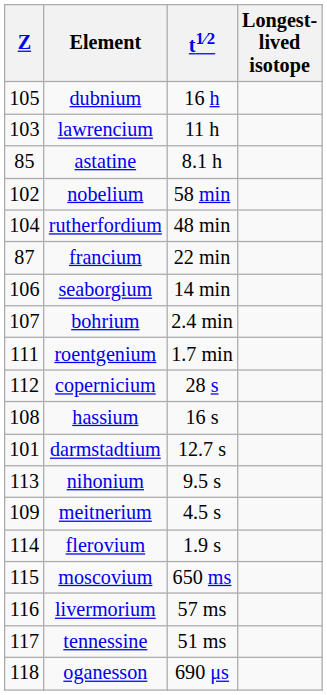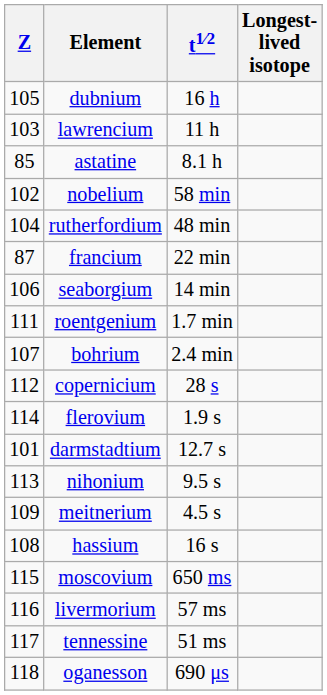 <table class="wikitable sortable" align="top" style="text-align:center">
 <tr>
 <th><a href='#'>Z</a><br></th>
 <th>Element<br></th>
 <th class="unsortable"><a href='#'>t<sup>1⁄2</sup></a></th>
 <th class="unsortable">Longest-<br>lived<br>isotope</th>
 </tr>
 <tr>
 <td>105</td>
 <td><a href='#'>dubnium</a></td>
 <td>16 <a href='#'>h</a></td>
 <td></td>
 </tr>
 <tr>
 <td>103</td>
 <td><a href='#'>lawrencium</a></td>
 <td>11 h</td>
 <td></td>
 </tr>
 <tr>
 <td>85</td>
 <td><a href='#'>astatine</a></td>
 <td>8.1 h</td>
 <td></td>
 </tr>
 <tr>
 <td>102</td>
 <td><a href='#'>nobelium</a></td>
 <td>58 <a href='#'>min</a></td>
 <td></td>
 </tr>
 <tr>
 <td>104</td>
 <td><a href='#'>rutherfordium</a></td>
 <td>48 min</td>
 <td></td>
 </tr>
 <tr>
 <td>87</td>
 <td><a href='#'>francium</a></td>
 <td>22 min</td>
 <td></td>
 </tr>
 <tr>
 <td>106</td>
 <td><a href='#'>seaborgium</a></td>
 <td>14 min</td>
 <td></td>
 </tr>
 <tr>
+<td>111</td>
+<td><a href='#'>roentgenium</a></td>
+<td>1.7 min</td>
+<td></td>
+</tr>
+<tr>
 <td>107</td>
 <td><a href='#'>bohrium</a></td>
 <td>2.4 min</td>
-<td></td>
-</tr>
-<tr>
-<td>111</td>
-<td><a href='#'>roentgenium</a></td>
-<td>1.7 min</td>
 <td></td>
 </tr>
 <tr>
 <td>112</td>
 <td><a href='#'>copernicium</a></td>
 <td>28 <a href='#'>s</a></td>
 <td></td>
 </tr>
 <tr>
-<td>108</td>
-<td><a href='#'>hassium</a></td>
-<td>16 s</td>
+<td>114</td>
+<td><a href='#'>flerovium</a></td>
+<td>1.9 s</td>
 <td></td>
 </tr>
 <tr>
 <td>101</td>
 <td><a href='#'>darmstadtium</a></td>
 <td>12.7 s</td>
 <td></td>
 </tr>
 <tr>
 <td>113</td>
 <td><a href='#'>nihonium</a></td>
 <td>9.5 s</td>
 <td></td>
 </tr>
 <tr>
 <td>109</td>
 <td><a href='#'>meitnerium</a></td>
 <td>4.5 s</td>
 <td></td>
 </tr>
 <tr>
-<td>114</td>
-<td><a href='#'>flerovium</a></td>
-<td>1.9 s</td>
+<td>108</td>
+<td><a href='#'>hassium</a></td>
+<td>16 s</td>
 <td></td>
 </tr>
 <tr>
 <td>115</td>
 <td><a href='#'>moscovium</a></td>
 <td>650 <a href='#'>ms</a></td>
 <td></td>
 </tr>
 <tr>
 <td>116</td>
 <td><a href='#'>livermorium</a></td>
 <td>57 ms</td>
 <td></td>
 </tr>
 <tr>
 <td>117</td>
 <td><a href='#'>tennessine</a></td>
 <td>51 ms</td>
 <td></td>
 </tr>
 <tr>
 <td>118</td>
 <td><a href='#'>oganesson</a></td>
 <td>690 <a href='#'>μs</a></td>
 <td></td>
 </tr>
 </table>
